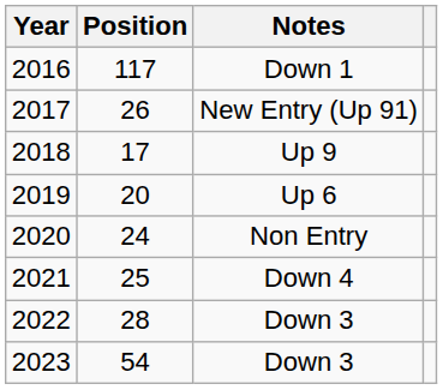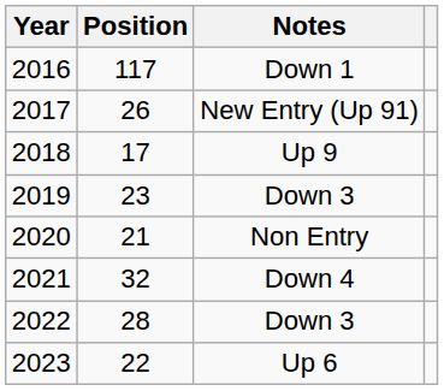 <table class="wikitable plainrowheaders" style="text-align:center;">
 <tr>
 <th>Year</th>
 <th>Position</th>
 <th>Notes</th>
 <th></th>
 </tr>
 <tr>
 <td>2016</td>
 <td>117</td>
 <td>Down 1</td>
 <td></td>
 </tr>
 <tr>
 <td>2017</td>
 <td>26</td>
 <td>New Entry (Up 91)</td>
 <td></td>
 </tr>
 <tr>
 <td>2018</td>
 <td>17</td>
 <td>Up 9</td>
 <td></td>
 </tr>
 <tr>
 <td>2019</td>
-<td>20</td>
-<td>Up 6</td>
+<td>23</td>
+<td>Down 3</td>
 <td></td>
 </tr>
 <tr>
 <td>2020</td>
-<td>24</td>
+<td>21</td>
 <td>Non Entry</td>
 <td></td>
 </tr>
 <tr>
 <td>2021</td>
-<td>25</td>
+<td>32</td>
 <td>Down 4</td>
 <td></td>
 </tr>
 <tr>
 <td>2022</td>
 <td>28</td>
 <td>Down 3</td>
 <td></td>
 </tr>
 <tr>
 <td>2023</td>
-<td>54</td>
-<td>Down 3</td>
+<td>22</td>
+<td>Up 6</td>
 <td></td>
 </tr>
 </table>
